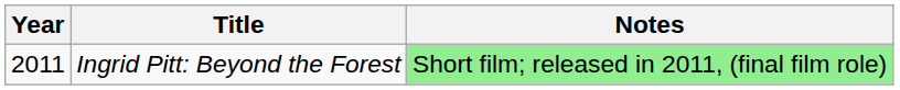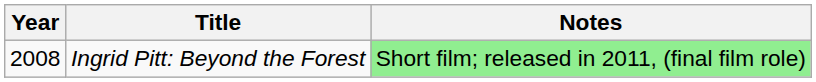 <table class="wikitable sortable">
 <tr>
 <th>Year</th>
 <th>Title</th>
 <th class="unsortable">Notes</th>
 </tr>
 <tr>
-<td>2011</td>
+<td>2008</td>
 <td><em>Ingrid Pitt: Beyond the Forest</em></td>
 <td style="background: lightgreen;">Short film; released in 2011, (final film role)</td>
 </tr>
 </table>
